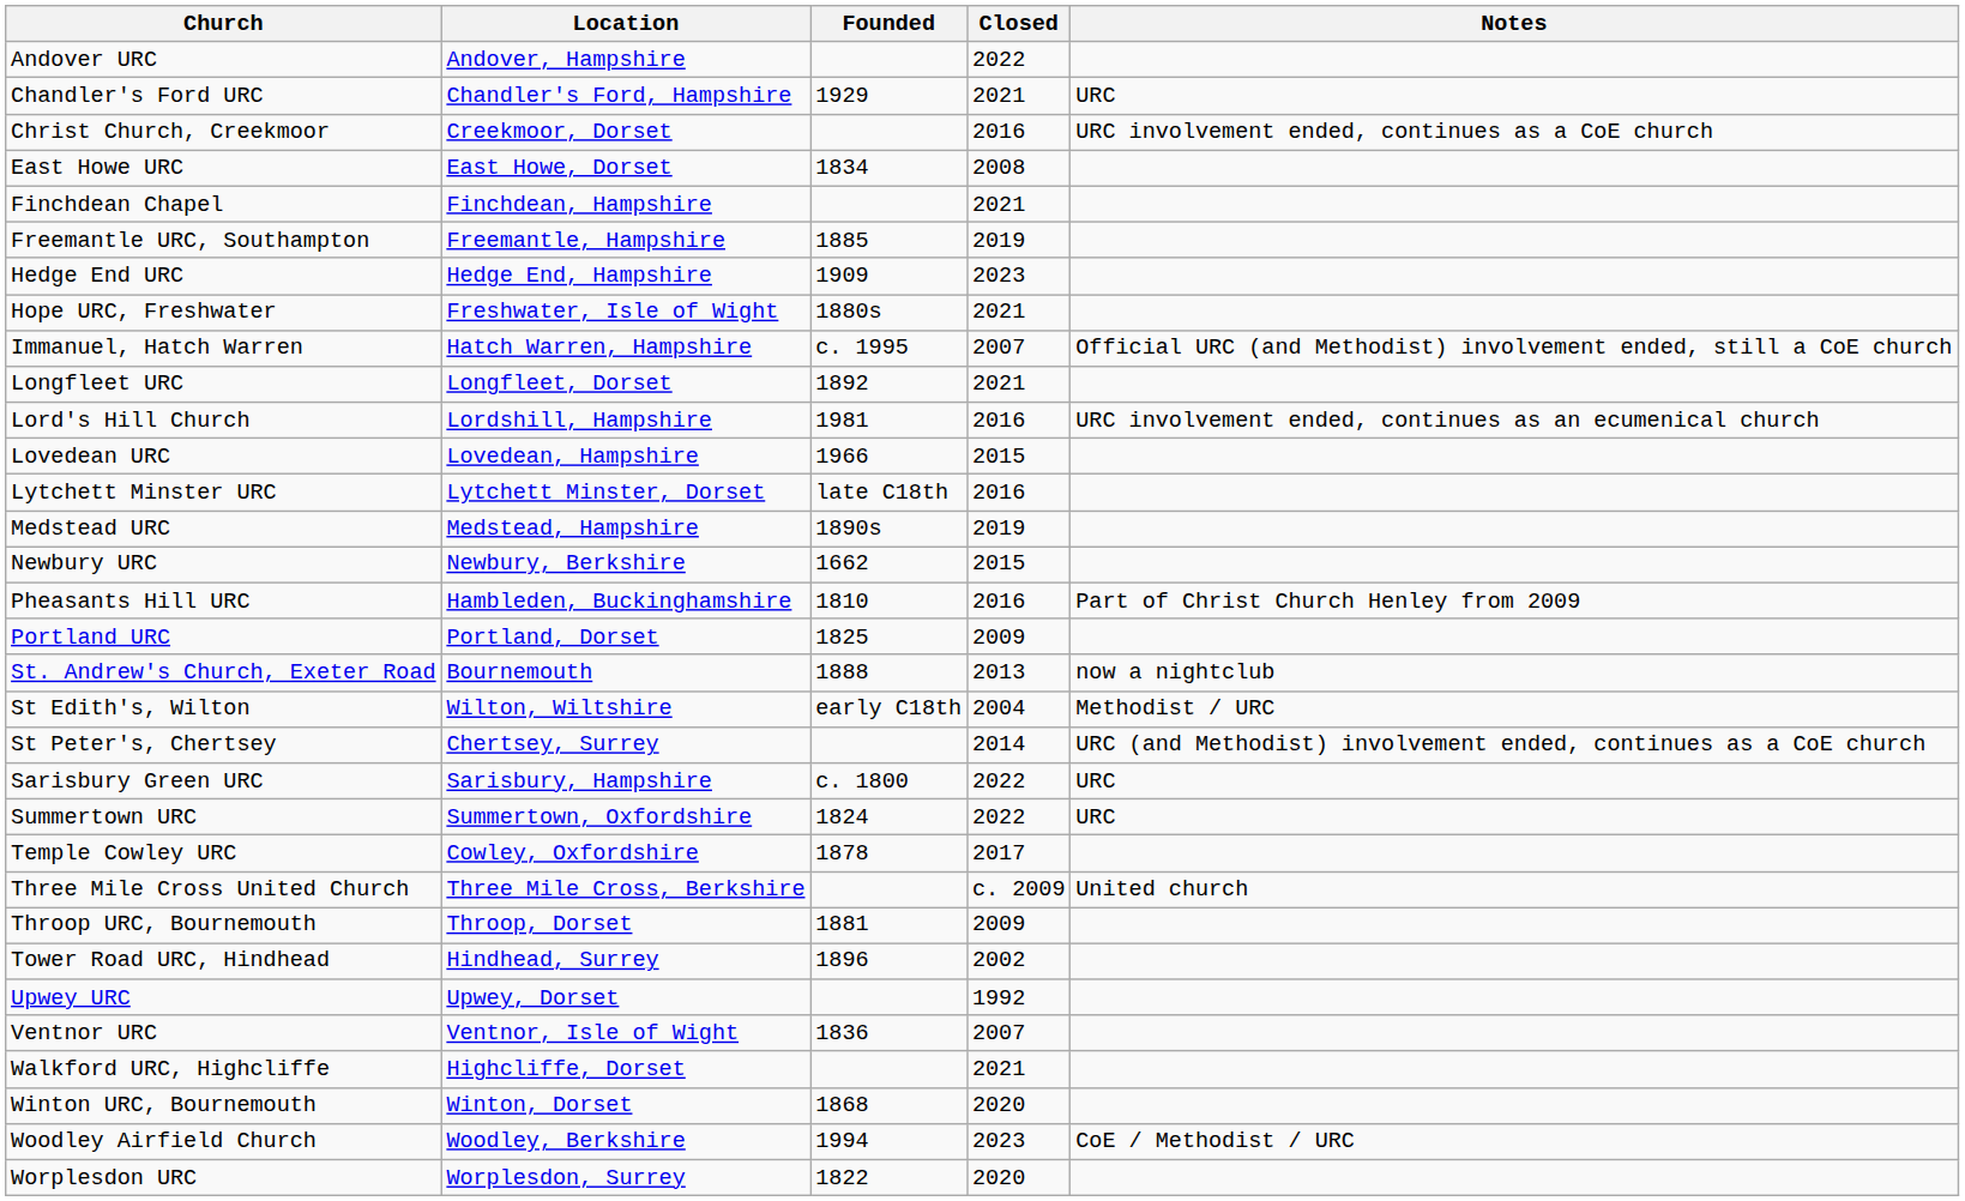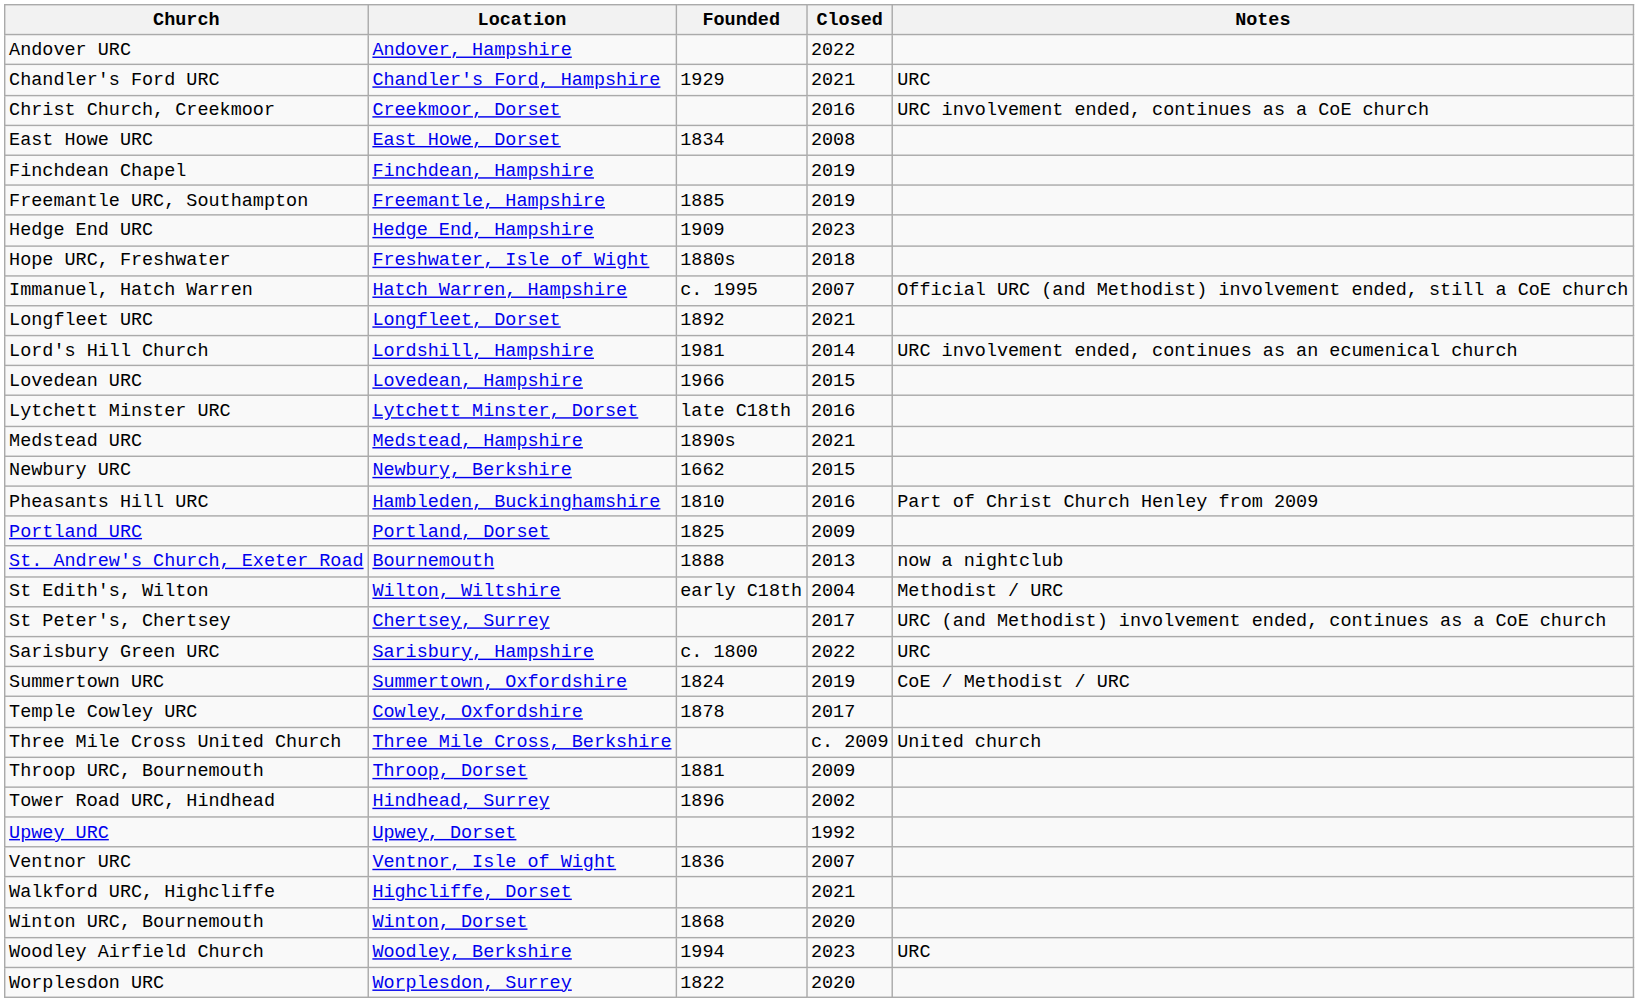 <table class="wikitable sortable">
 <tr>
 <th>Church</th>
 <th>Location</th>
 <th>Founded</th>
 <th>Closed</th>
 <th>Notes</th>
 </tr>
 <tr>
 <td>Andover URC</td>
 <td><a href='#'>Andover, Hampshire</a></td>
 <td></td>
 <td>2022</td>
 <td></td>
 </tr>
 <tr>
 <td>Chandler's Ford URC</td>
 <td><a href='#'>Chandler's Ford, Hampshire</a></td>
 <td>1929</td>
 <td>2021</td>
 <td>URC</td>
 </tr>
 <tr>
 <td>Christ Church, Creekmoor</td>
 <td><a href='#'>Creekmoor, Dorset</a></td>
 <td></td>
 <td>2016</td>
 <td>URC involvement ended, continues as a CoE church</td>
 </tr>
 <tr>
 <td>East Howe URC</td>
 <td><a href='#'>East Howe, Dorset</a></td>
 <td>1834</td>
 <td>2008</td>
 <td></td>
 </tr>
 <tr>
 <td>Finchdean Chapel</td>
 <td><a href='#'>Finchdean, Hampshire</a></td>
 <td></td>
-<td>2021</td>
+<td>2019</td>
 <td></td>
 </tr>
 <tr>
 <td>Freemantle URC, Southampton</td>
 <td><a href='#'>Freemantle, Hampshire</a></td>
 <td>1885</td>
 <td>2019</td>
 <td></td>
 </tr>
 <tr>
 <td>Hedge End URC</td>
 <td><a href='#'>Hedge End, Hampshire</a></td>
 <td>1909</td>
 <td>2023</td>
 <td></td>
 </tr>
 <tr>
 <td>Hope URC, Freshwater</td>
 <td><a href='#'>Freshwater, Isle of Wight</a></td>
 <td>1880s</td>
-<td>2021</td>
+<td>2018</td>
 <td></td>
 </tr>
 <tr>
 <td>Immanuel, Hatch Warren</td>
 <td><a href='#'>Hatch Warren, Hampshire</a></td>
 <td>c. 1995</td>
 <td>2007</td>
 <td>Official URC (and Methodist) involvement ended, still a CoE church</td>
 </tr>
 <tr>
 <td>Longfleet URC</td>
 <td><a href='#'>Longfleet, Dorset</a></td>
 <td>1892</td>
 <td>2021</td>
 <td></td>
 </tr>
 <tr>
 <td>Lord's Hill Church</td>
 <td><a href='#'>Lordshill, Hampshire</a></td>
 <td>1981</td>
-<td>2016</td>
+<td>2014</td>
 <td>URC involvement ended, continues as an ecumenical church</td>
 </tr>
 <tr>
 <td>Lovedean URC</td>
 <td><a href='#'>Lovedean, Hampshire</a></td>
 <td>1966</td>
 <td>2015</td>
 <td></td>
 </tr>
 <tr>
 <td>Lytchett Minster URC</td>
 <td><a href='#'>Lytchett Minster, Dorset</a></td>
 <td>late C18th</td>
 <td>2016</td>
 <td></td>
 </tr>
 <tr>
 <td>Medstead URC</td>
 <td><a href='#'>Medstead, Hampshire</a></td>
 <td>1890s</td>
-<td>2019</td>
+<td>2021</td>
 <td></td>
 </tr>
 <tr>
 <td>Newbury URC</td>
 <td><a href='#'>Newbury, Berkshire</a></td>
 <td>1662</td>
 <td>2015</td>
 <td></td>
 </tr>
 <tr>
 <td>Pheasants Hill URC</td>
 <td><a href='#'>Hambleden, Buckinghamshire</a></td>
 <td>1810</td>
 <td>2016</td>
 <td>Part of Christ Church Henley from 2009</td>
 </tr>
 <tr>
 <td><a href='#'>Portland URC</a></td>
 <td><a href='#'>Portland, Dorset</a></td>
 <td>1825</td>
 <td>2009</td>
 <td></td>
 </tr>
 <tr>
 <td><a href='#'>St. Andrew's Church, Exeter Road</a></td>
 <td><a href='#'>Bournemouth</a></td>
 <td>1888</td>
 <td>2013</td>
 <td>now a nightclub</td>
 </tr>
 <tr>
 <td>St Edith's, Wilton</td>
 <td><a href='#'>Wilton, Wiltshire</a></td>
 <td>early C18th</td>
 <td>2004</td>
 <td>Methodist / URC</td>
 </tr>
 <tr>
 <td>St Peter's, Chertsey</td>
 <td><a href='#'>Chertsey, Surrey</a></td>
 <td></td>
-<td>2014</td>
+<td>2017</td>
 <td>URC (and Methodist) involvement ended, continues as a CoE church</td>
 </tr>
 <tr>
 <td>Sarisbury Green URC</td>
 <td><a href='#'>Sarisbury, Hampshire</a></td>
 <td>c. 1800</td>
 <td>2022</td>
 <td>URC</td>
 </tr>
 <tr>
 <td>Summertown URC</td>
 <td><a href='#'>Summertown, Oxfordshire</a></td>
 <td>1824</td>
-<td>2022</td>
-<td>URC</td>
+<td>2019</td>
+<td>CoE / Methodist / URC</td>
 </tr>
 <tr>
 <td>Temple Cowley URC</td>
 <td><a href='#'>Cowley, Oxfordshire</a></td>
 <td>1878</td>
 <td>2017</td>
 <td></td>
 </tr>
 <tr>
 <td>Three Mile Cross United Church</td>
 <td><a href='#'>Three Mile Cross, Berkshire</a></td>
 <td></td>
 <td>c. 2009</td>
 <td>United church</td>
 </tr>
 <tr>
 <td>Throop URC, Bournemouth</td>
 <td><a href='#'>Throop, Dorset</a></td>
 <td>1881</td>
 <td>2009</td>
 <td></td>
 </tr>
 <tr>
 <td>Tower Road URC, Hindhead</td>
 <td><a href='#'>Hindhead, Surrey</a></td>
 <td>1896</td>
 <td>2002</td>
 <td></td>
 </tr>
 <tr>
 <td><a href='#'>Upwey URC</a></td>
 <td><a href='#'>Upwey, Dorset</a></td>
 <td></td>
 <td>1992</td>
 <td></td>
 </tr>
 <tr>
 <td>Ventnor URC</td>
 <td><a href='#'>Ventnor, Isle of Wight</a></td>
 <td>1836</td>
 <td>2007</td>
 <td></td>
 </tr>
 <tr>
 <td>Walkford URC, Highcliffe</td>
 <td><a href='#'>Highcliffe, Dorset</a></td>
 <td></td>
 <td>2021</td>
 <td></td>
 </tr>
 <tr>
 <td>Winton URC, Bournemouth</td>
 <td><a href='#'>Winton, Dorset</a></td>
 <td>1868</td>
 <td>2020</td>
 <td></td>
 </tr>
 <tr>
 <td>Woodley Airfield Church</td>
 <td><a href='#'>Woodley, Berkshire</a></td>
 <td>1994</td>
 <td>2023</td>
-<td>CoE / Methodist / URC</td>
+<td>URC</td>
 </tr>
 <tr>
 <td>Worplesdon URC</td>
 <td><a href='#'>Worplesdon, Surrey</a></td>
 <td>1822</td>
 <td>2020</td>
 <td></td>
 </tr>
 </table>
